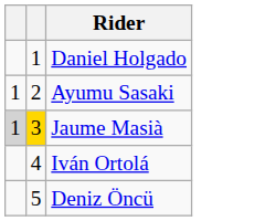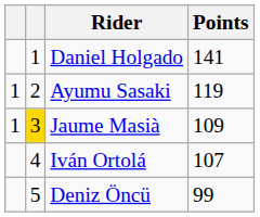 <table class="wikitable" style="font-size: 95%;">
 <tr>
 <th></th>
 <th></th>
 <th>Rider</th>
+<th>Points</th>
 </tr>
 <tr>
 <td></td>
 <td align=center>1</td>
 <td> <a href='#'>Daniel Holgado</a></td>
+<td align=left>141</td>
 </tr>
 <tr>
 <td> 1</td>
 <td align=center>2</td>
 <td> <a href='#'>Ayumu Sasaki</a></td>
+<td align=left>119</td>
 </tr>
 <tr>
-<td style="background: lightgrey;"> 1</td>
+<td> 1</td>
 <td align=center style="background: gold;">3</td>
 <td> <a href='#'>Jaume Masià</a></td>
+<td align=left>109</td>
 </tr>
 <tr>
 <td></td>
 <td align=center>4</td>
 <td> <a href='#'>Iván Ortolá</a></td>
+<td align=left>107</td>
 </tr>
 <tr>
 <td></td>
 <td align=center>5</td>
 <td> <a href='#'>Deniz Öncü</a></td>
+<td align=left>99</td>
 </tr>
 </table>
